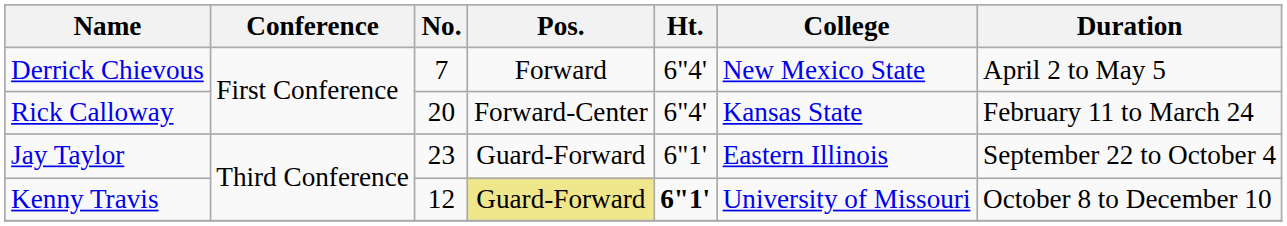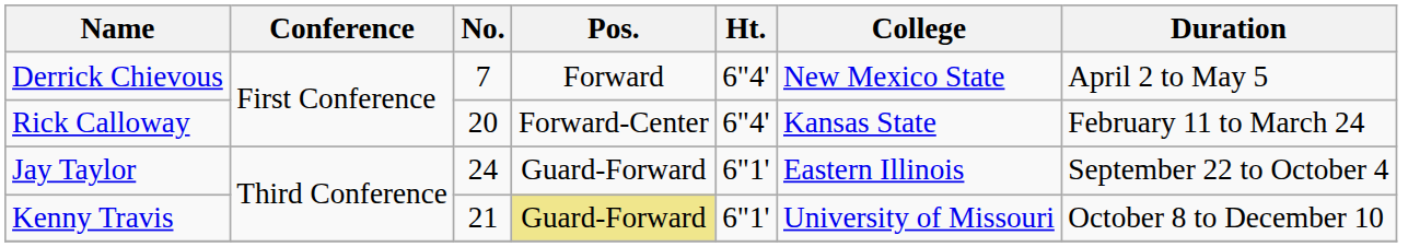 <table class="wikitable" border="1">
 <tr>
 <th>Name</th>
 <th>Conference</th>
 <th>No.</th>
 <th>Pos.</th>
 <th>Ht.</th>
 <th>College</th>
 <th>Duration</th>
 </tr>
 <tr>
 <td><a href='#'>Derrick Chievous</a></td>
 <td rowspan="2">First Conference</td>
 <td align=center>7</td>
 <td align=center>Forward</td>
 <td align=center>6"4'</td>
 <td><a href='#'>New Mexico State</a></td>
 <td>April 2 to May 5</td>
 </tr>
 <tr>
 <td><a href='#'>Rick Calloway</a></td>
 <td align=center>20</td>
 <td align=center>Forward-Center</td>
 <td align=center>6"4'</td>
 <td><a href='#'>Kansas State</a></td>
 <td>February 11 to March 24</td>
 </tr>
 <tr>
 <td><a href='#'>Jay Taylor</a></td>
 <td rowspan="2">Third Conference</td>
-<td align=center>23</td>
+<td align=center>24</td>
 <td align=center>Guard-Forward</td>
 <td align=center>6"1'</td>
 <td><a href='#'>Eastern Illinois</a></td>
 <td>September 22 to October 4</td>
 </tr>
 <tr>
 <td><a href='#'>Kenny Travis</a></td>
-<td align=center>12</td>
+<td align=center>21</td>
 <td align=center style="background: khaki;">Guard-Forward</td>
-<td align=center><strong>6"1'</strong></td>
+<td align=center>6"1'</td>
 <td><a href='#'>University of Missouri</a></td>
 <td>October 8 to December 10</td>
 </tr>
 <tr>
 </tr>
 </table>
